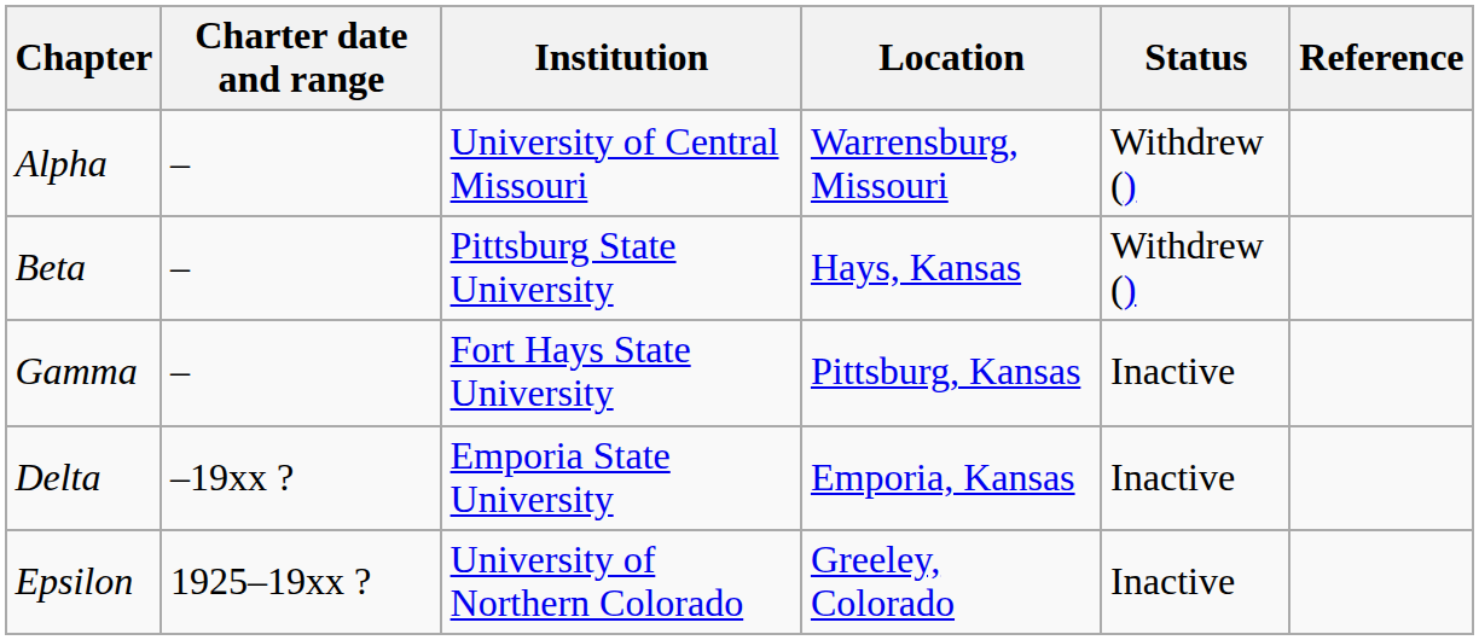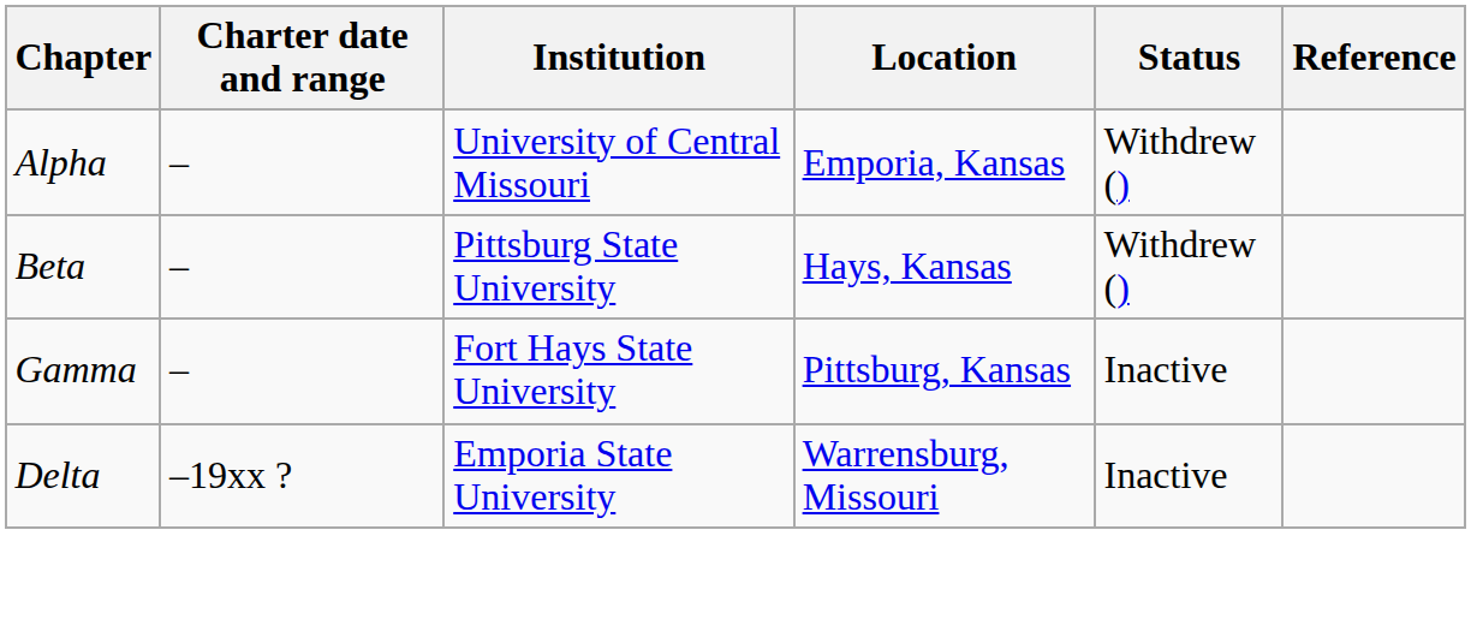 <table class="sortable wikitable">
 <tr>
 <th>Chapter</th>
 <th>Charter date and range</th>
 <th>Institution</th>
 <th>Location</th>
 <th>Status</th>
 <th>Reference</th>
 </tr>
 <tr>
 <td><em>Alpha</em></td>
 <td>–</td>
 <td><a href='#'>University of Central Missouri</a></td>
-<td><a href='#'>Warrensburg, Missouri</a></td>
+<td><a href='#'>Emporia, Kansas</a></td>
 <td>Withdrew  (<strong></strong><a href='#'>)</a></td>
 <td></td>
 </tr>
 <tr>
 <td><em>Beta</em></td>
 <td>–</td>
 <td><a href='#'>Pittsburg State University</a></td>
 <td><a href='#'>Hays, Kansas</a></td>
 <td>Withdrew (<strong></strong><a href='#'>)</a></td>
 <td></td>
 </tr>
 <tr>
 <td><em>Gamma</em></td>
 <td>–</td>
 <td><a href='#'>Fort Hays State University</a></td>
 <td><a href='#'>Pittsburg, Kansas</a></td>
 <td>Inactive</td>
 <td></td>
 </tr>
 <tr>
 <td><em>Delta</em></td>
 <td>–19xx ?</td>
 <td><a href='#'>Emporia State University</a></td>
-<td><a href='#'>Emporia, Kansas</a></td>
-<td>Inactive</td>
-<td></td>
-</tr>
-<tr>
-<td><em>Epsilon</em></td>
-<td>1925–19xx ?</td>
-<td><a href='#'>University of Northern Colorado</a></td>
-<td><a href='#'>Greeley, Colorado</a></td>
+<td><a href='#'>Warrensburg, Missouri</a></td>
 <td>Inactive</td>
 <td></td>
 </tr>
 </table>
